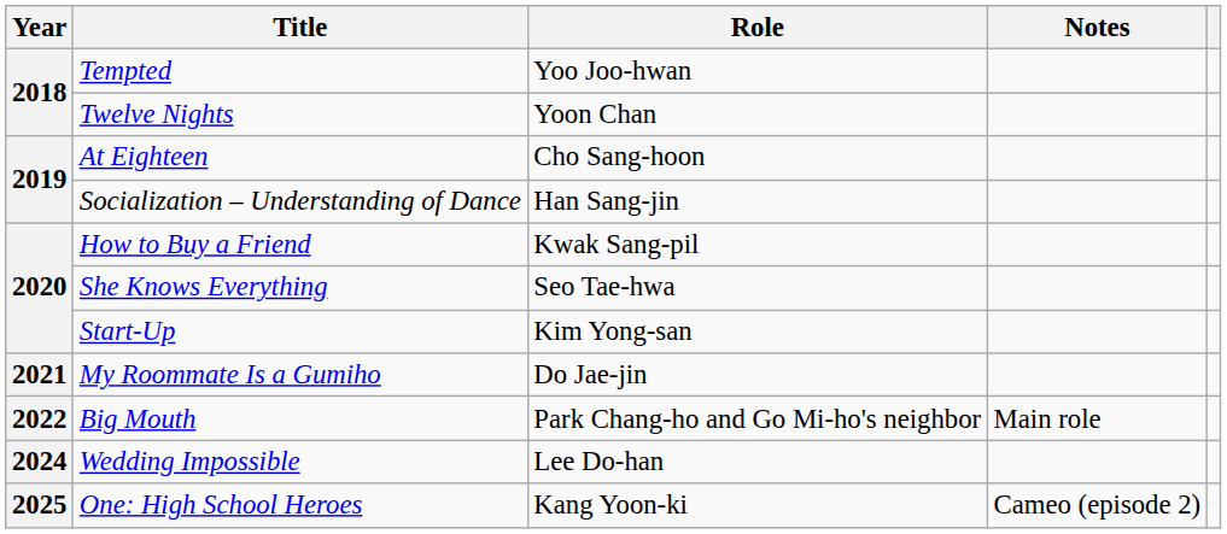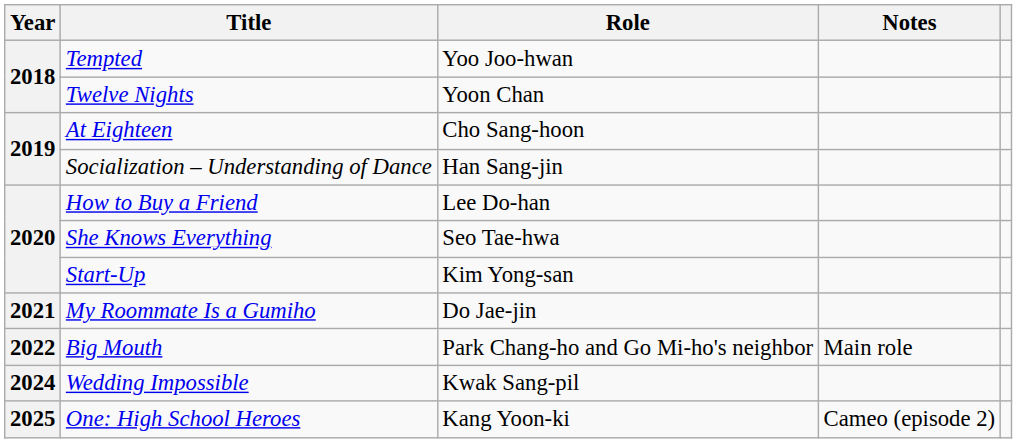 <table class="wikitable  plainrowheaders">
 <tr>
 <th scope="col">Year</th>
 <th scope="col">Title</th>
 <th scope="col">Role</th>
 <th scope="col">Notes</th>
 <th scope="col" class="unsortable"></th>
 </tr>
 <tr>
 <th scope="row" rowspan="2">2018</th>
 <td><em><a href='#'>Tempted</a></em></td>
 <td>Yoo Joo-hwan</td>
 <td></td>
 <td style="text-align: center;"></td>
 </tr>
 <tr>
 <td><em><a href='#'>Twelve Nights</a></em></td>
 <td>Yoon Chan</td>
 <td></td>
 <td style="text-align: center;"></td>
 </tr>
 <tr>
 <th scope="row" rowspan="2">2019</th>
 <td><em><a href='#'>At Eighteen</a></em></td>
 <td>Cho Sang-hoon</td>
 <td></td>
 <td style="text-align: center;"></td>
 </tr>
 <tr>
 <td><em>Socialization – Understanding of Dance</em></td>
 <td>Han Sang-jin</td>
 <td></td>
 <td style="text-align: center;"></td>
 </tr>
 <tr>
 <th scope="row" rowspan="3">2020</th>
 <td><em><a href='#'>How to Buy a Friend</a></em></td>
-<td>Kwak Sang-pil</td>
+<td>Lee Do-han</td>
 <td></td>
 <td style="text-align: center;"></td>
 </tr>
 <tr>
 <td><em><a href='#'>She Knows Everything</a></em></td>
 <td>Seo Tae-hwa</td>
 <td></td>
 <td style="text-align: center;"></td>
 </tr>
 <tr>
 <td><em><a href='#'>Start-Up</a></em></td>
 <td>Kim Yong-san</td>
 <td></td>
 <td style="text-align: center;"></td>
 </tr>
 <tr>
 <th scope="row">2021</th>
 <td><em><a href='#'>My Roommate Is a Gumiho</a></em></td>
 <td>Do Jae-jin</td>
 <td></td>
 <td style="text-align: center;"></td>
 </tr>
 <tr>
 <th scope="row">2022</th>
 <td><em><a href='#'>Big Mouth</a></em></td>
 <td>Park Chang-ho and Go Mi-ho's neighbor</td>
 <td>Main role</td>
 <td style="text-align: center;"></td>
 </tr>
 <tr>
 <th scope="row">2024</th>
 <td><em><a href='#'>Wedding Impossible</a></em></td>
-<td>Lee Do-han</td>
+<td>Kwak Sang-pil</td>
 <td></td>
 <td style="text-align: center;"></td>
 </tr>
 <tr>
 <th scope="row">2025</th>
 <td><em><a href='#'>One: High School Heroes</a></em></td>
 <td>Kang Yoon-ki</td>
 <td>Cameo (episode 2)</td>
 <td></td>
 </tr>
 </table>
